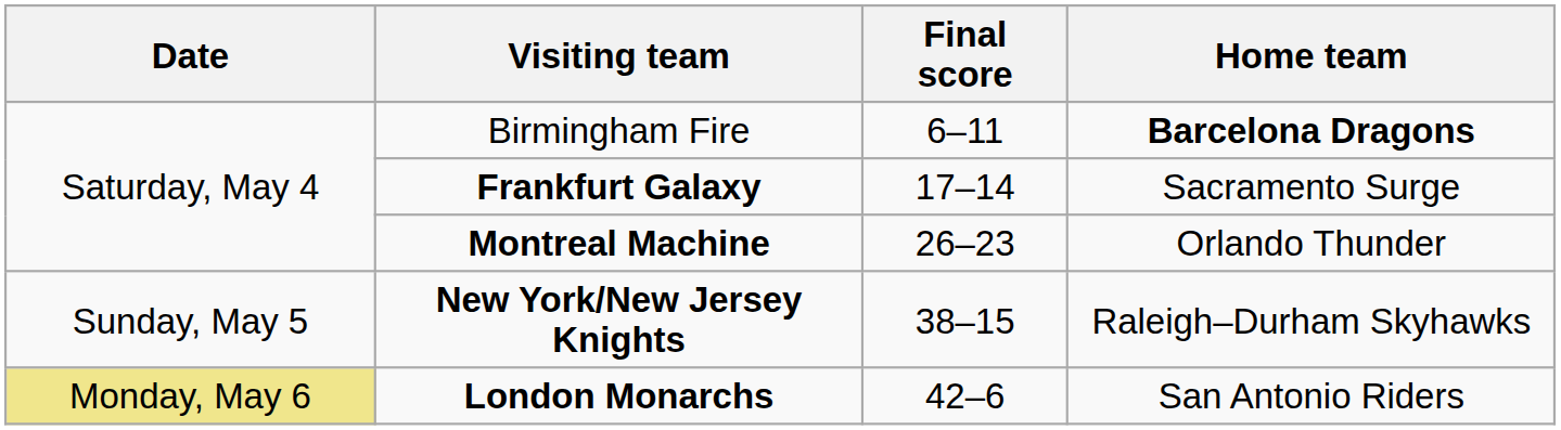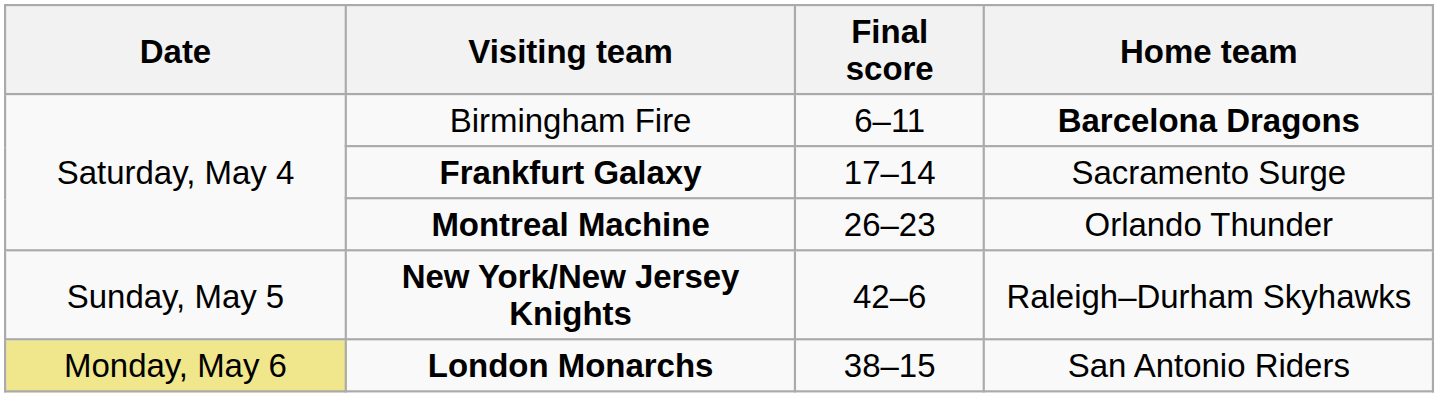 <table class="wikitable" style="font-size:95%; text-align:center">
 <tr>
 <th width="150">Date</th>
 <th width="200">Visiting team</th>
 <th width="80">Final score</th>
 <th width="200">Home team</th>
 </tr>
 <tr>
 <td rowspan="3">Saturday, May 4</td>
 <td>Birmingham Fire</td>
 <td>6–11</td>
 <td><strong>Barcelona Dragons</strong></td>
 </tr>
 <tr>
 <td><strong>Frankfurt Galaxy</strong></td>
 <td>17–14</td>
 <td>Sacramento Surge</td>
 </tr>
 <tr>
 <td><strong>Montreal Machine</strong></td>
 <td>26–23</td>
 <td>Orlando Thunder</td>
 </tr>
 <tr>
 <td>Sunday, May 5</td>
 <td><strong>New York/New Jersey Knights</strong></td>
-<td>38–15</td>
+<td>42–6</td>
 <td>Raleigh–Durham Skyhawks</td>
 </tr>
 <tr>
 <td style="background: khaki;">Monday, May 6</td>
 <td><strong>London Monarchs</strong></td>
-<td>42–6</td>
+<td>38–15</td>
 <td>San Antonio Riders</td>
 </tr>
 </table>
